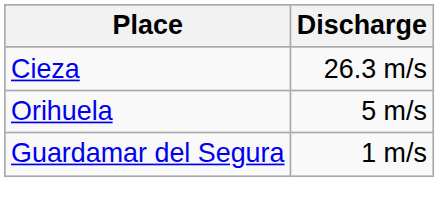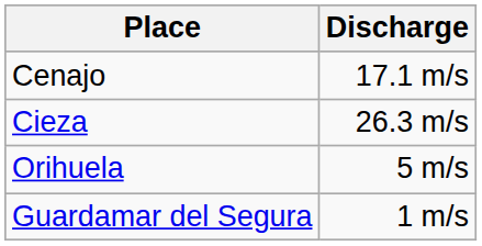 <table class="wikitable" align="center">
 <tr style="background:#efefef;">
 <th>Place</th>
 <th>Discharge</th>
+</tr>
+<tr>
+<td>Cenajo</td>
+<td align="right">17.1 m/s</td>
 </tr>
 <tr>
 <td><a href='#'>Cieza</a></td>
 <td align="right">26.3 m/s</td>
 </tr>
 <tr>
 <td><a href='#'>Orihuela</a></td>
 <td align="right">5 m/s</td>
 </tr>
 <tr>
 <td><a href='#'>Guardamar del Segura</a></td>
 <td align="right">1 m/s</td>
 </tr>
 </table>
